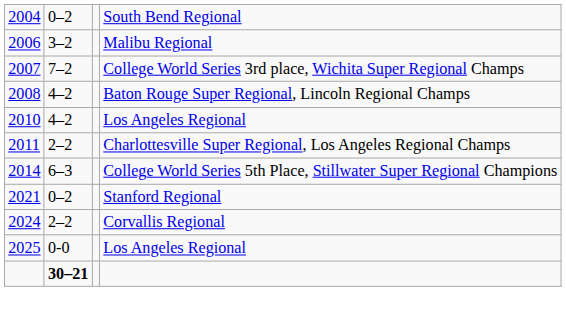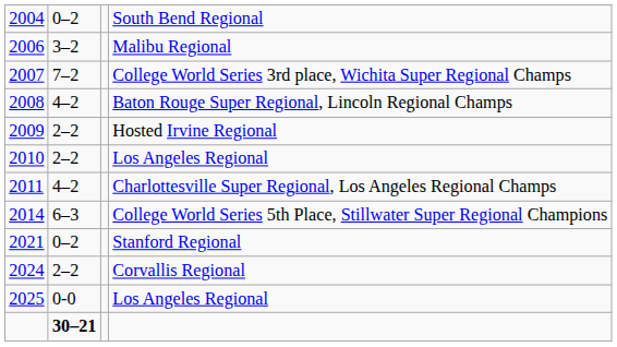 <table class="wikitable">
 <tr>
 <td><a href='#'>2004</a></td>
 <td>0–2</td>
 <td></td>
 <td><a href='#'>South Bend Regional</a></td>
 </tr>
 <tr>
 <td><a href='#'>2006</a></td>
 <td>3–2</td>
 <td></td>
 <td><a href='#'>Malibu Regional</a></td>
 </tr>
 <tr>
 <td><a href='#'>2007</a></td>
 <td>7–2</td>
 <td></td>
 <td><a href='#'>College World Series</a> 3rd place, <a href='#'>Wichita Super Regional</a> Champs</td>
 </tr>
 <tr>
 <td><a href='#'>2008</a></td>
 <td>4–2</td>
 <td></td>
 <td><a href='#'>Baton Rouge Super Regional</a>, Lincoln Regional Champs</td>
 </tr>
 <tr>
+<td><a href='#'>2009</a></td>
+<td>2–2</td>
+<td></td>
+<td>Hosted <a href='#'>Irvine Regional</a></td>
+</tr>
+<tr>
 <td><a href='#'>2010</a></td>
-<td>4–2</td>
+<td>2–2</td>
 <td></td>
 <td><a href='#'>Los Angeles Regional</a></td>
 </tr>
 <tr>
 <td><a href='#'>2011</a></td>
-<td>2–2</td>
+<td>4–2</td>
 <td></td>
 <td><a href='#'>Charlottesville Super Regional</a>, Los Angeles Regional Champs</td>
 </tr>
 <tr>
 <td><a href='#'>2014</a></td>
 <td>6–3</td>
 <td></td>
 <td><a href='#'>College World Series</a> 5th Place, <a href='#'>Stillwater Super Regional</a> Champions</td>
 </tr>
 <tr>
 <td><a href='#'>2021</a></td>
 <td>0–2</td>
 <td></td>
 <td><a href='#'>Stanford Regional</a></td>
 </tr>
 <tr>
 <td><a href='#'>2024</a></td>
 <td>2–2</td>
 <td></td>
 <td><a href='#'>Corvallis Regional</a></td>
 </tr>
 <tr>
 <td><a href='#'>2025</a></td>
 <td>0-0</td>
 <td></td>
 <td><a href='#'>Los Angeles Regional</a></td>
 </tr>
 <tr>
 <td></td>
 <td><strong>30–21</strong></td>
 <td><strong></strong></td>
 <td></td>
 </tr>
 </table>
